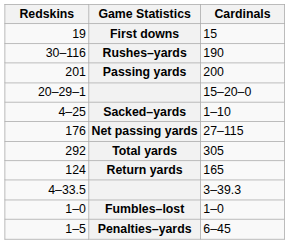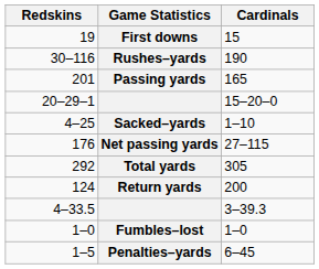 <table class="wikitable" style="margin: 1em auto 1em auto">
 <tr>
 <th style="width:30%;">Redskins</th>
 <th style="width:40%;">Game Statistics</th>
 <th style="width:30%;">Cardinals</th>
 </tr>
 <tr>
 <td style="text-align:right;">19</td>
 <th>First downs</th>
 <td>15</td>
 </tr>
 <tr>
 <td style="text-align:right;">30–116</td>
 <th>Rushes–yards</th>
 <td>190</td>
 </tr>
 <tr>
 <td style="text-align:right;">201</td>
 <th>Passing yards</th>
-<td>200</td>
+<td>165</td>
 </tr>
 <tr>
 <td style="text-align:right;">20–29–1</td>
 <th></th>
 <td>15–20–0</td>
 </tr>
 <tr>
 <td style="text-align:right;">4–25</td>
 <th>Sacked–yards</th>
 <td>1–10</td>
 </tr>
 <tr>
 <td style="text-align:right;">176</td>
 <th>Net passing yards</th>
 <td>27–115</td>
 </tr>
 <tr>
 <td style="text-align:right;">292</td>
 <th>Total yards</th>
 <td>305</td>
 </tr>
 <tr>
 <td style="text-align:right;">124</td>
 <th>Return yards</th>
-<td>165</td>
+<td>200</td>
 </tr>
 <tr>
 <td style="text-align:right;">4–33.5</td>
 <th></th>
 <td>3–39.3</td>
 </tr>
 <tr>
 <td style="text-align:right;">1–0</td>
 <th>Fumbles–lost</th>
 <td>1–0</td>
 </tr>
 <tr>
 <td style="text-align:right;">1–5</td>
 <th>Penalties–yards</th>
 <td>6–45</td>
 </tr>
 </table>
